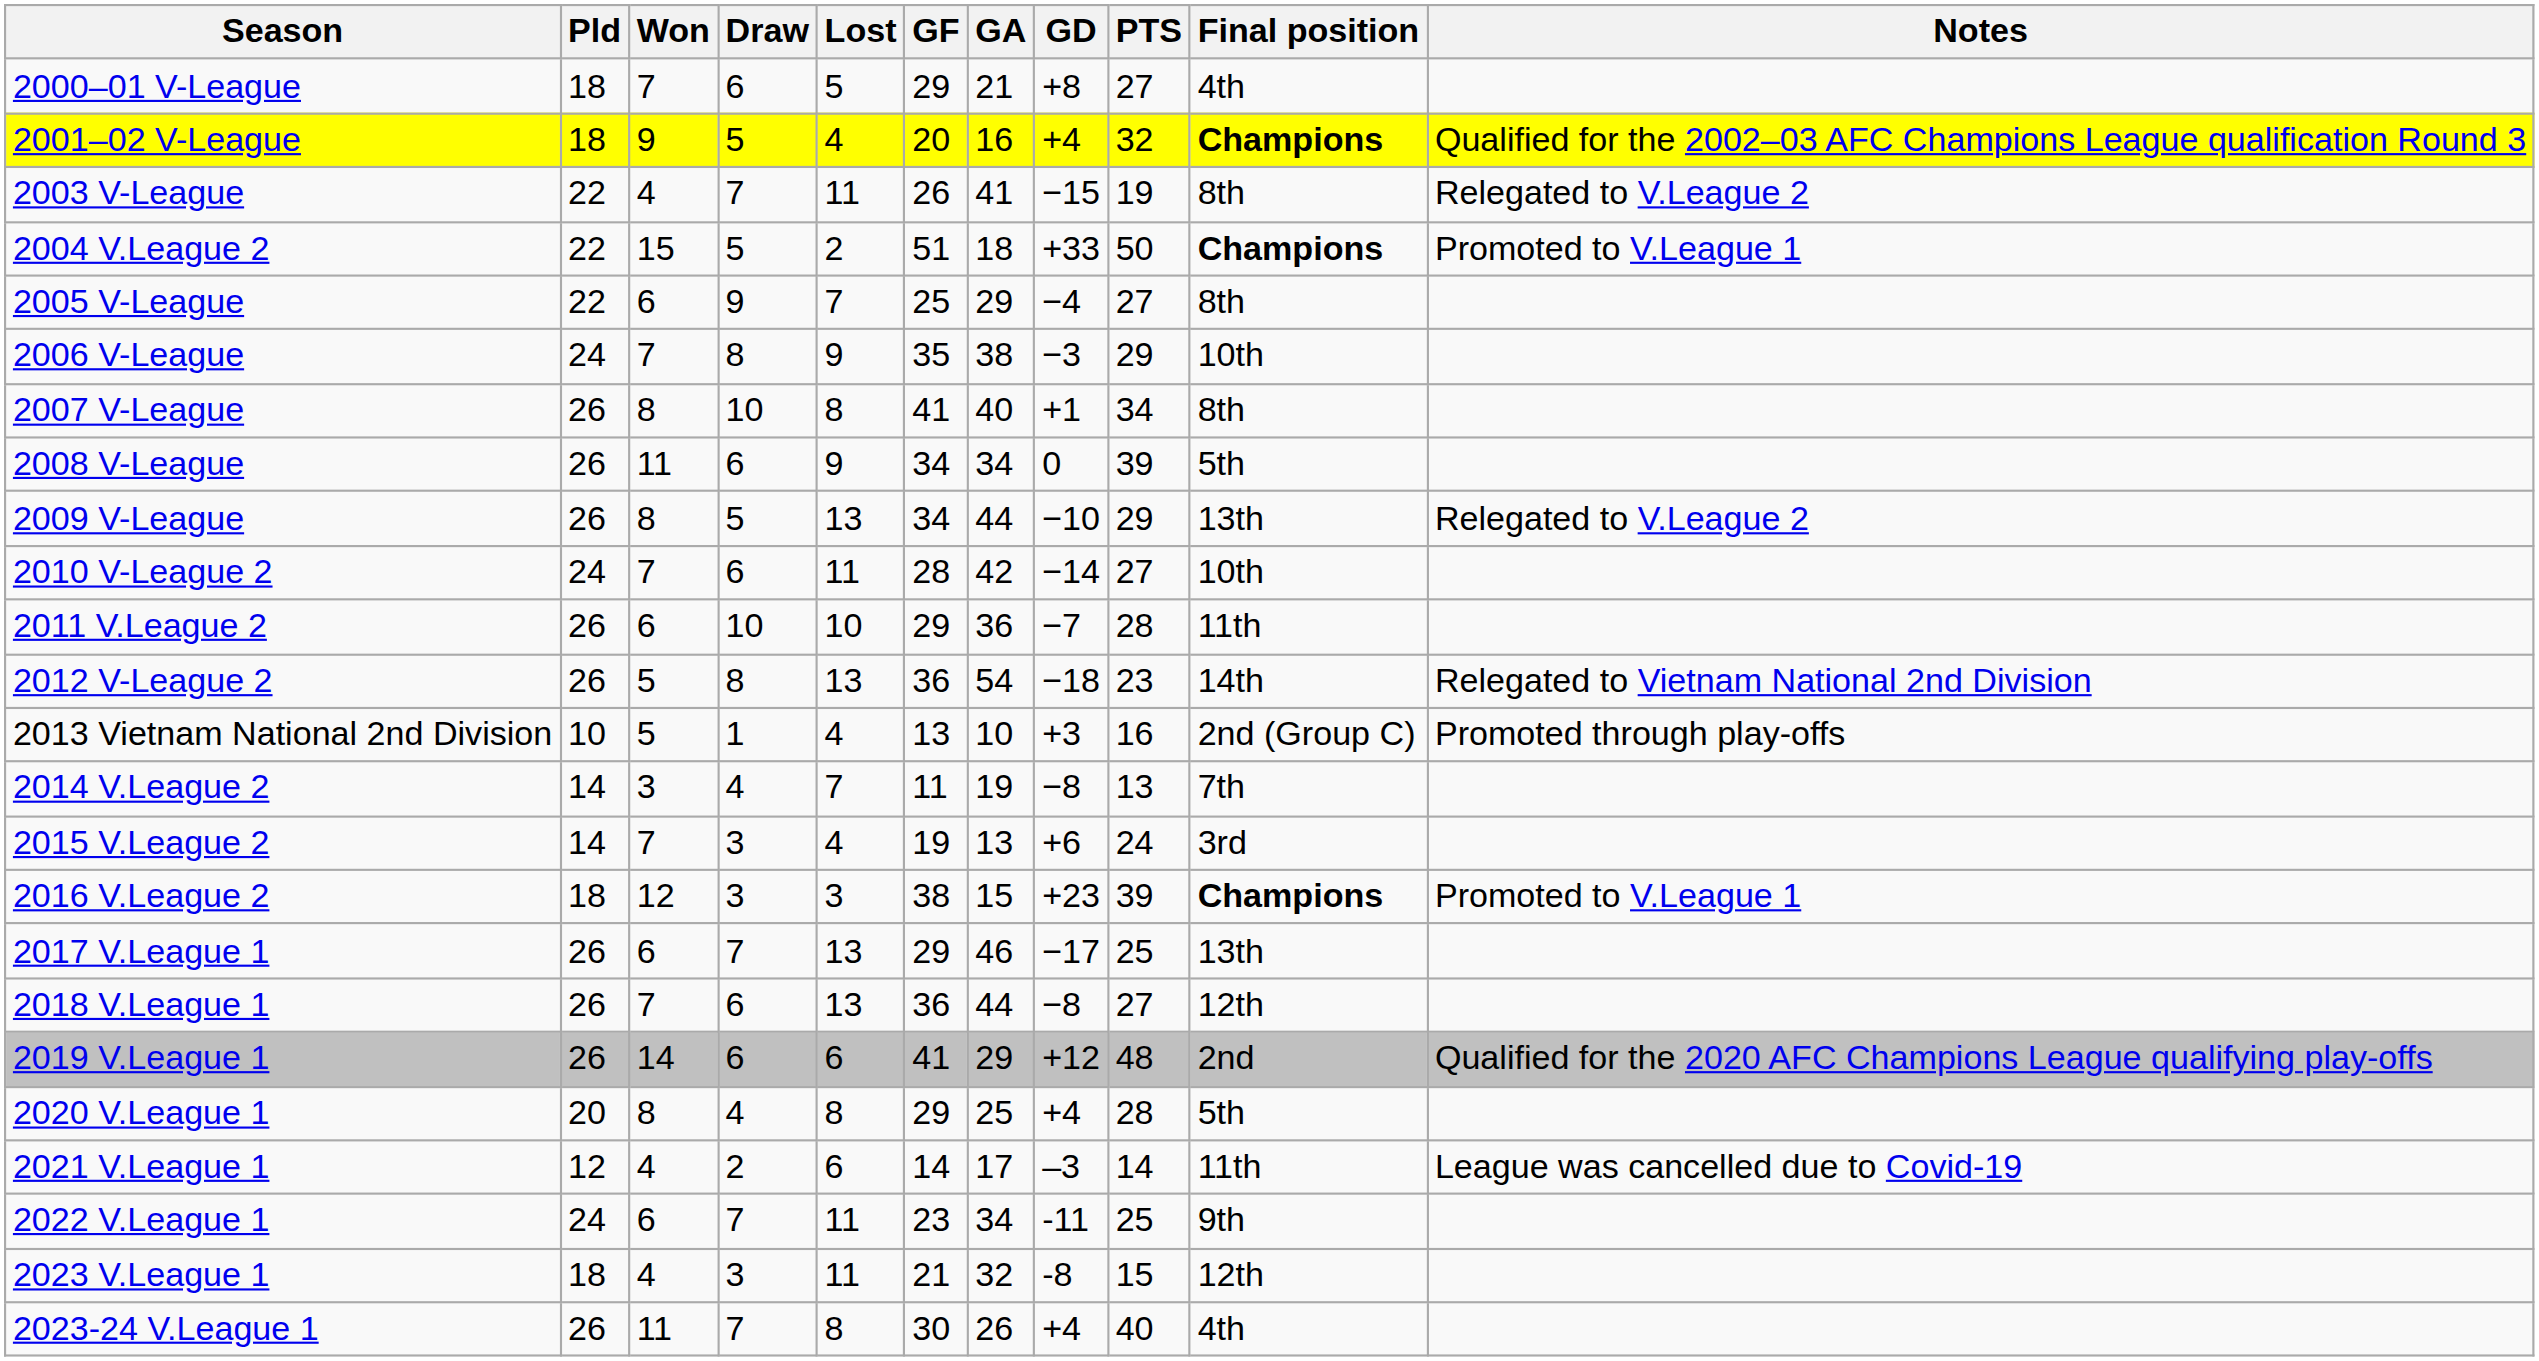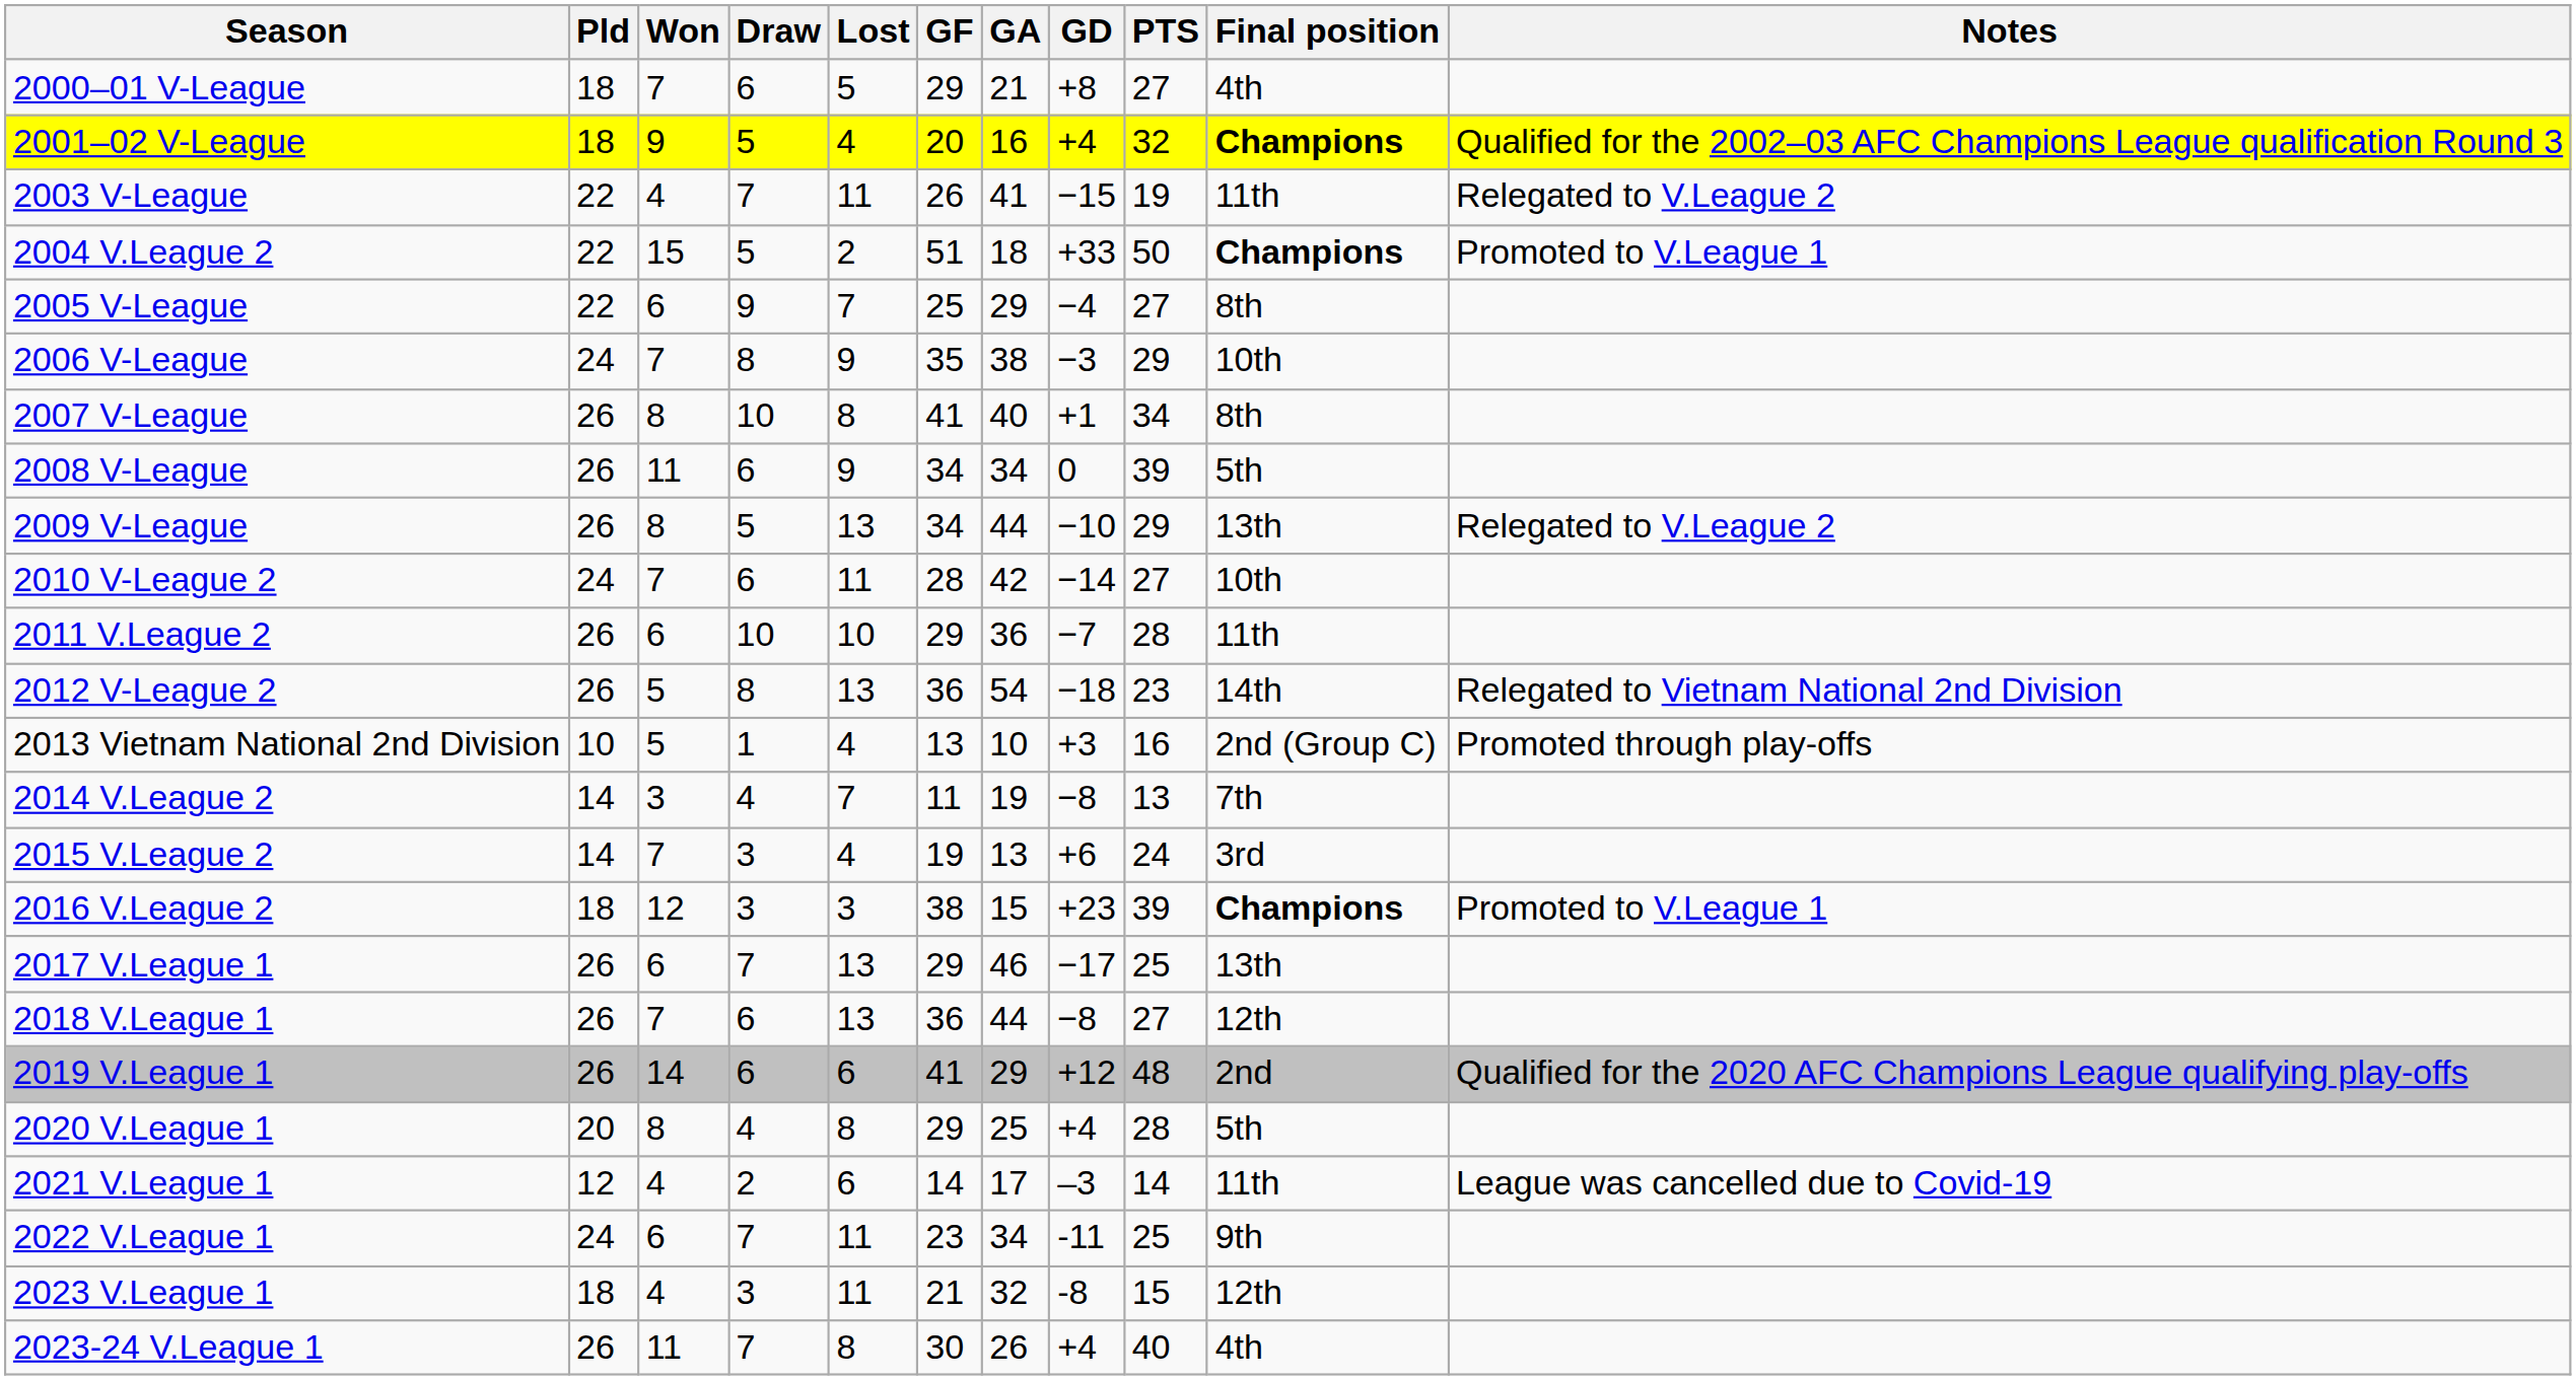 <table class="wikitable">
 <tr>
 <th>Season</th>
 <th>Pld</th>
 <th>Won</th>
 <th>Draw</th>
 <th>Lost</th>
 <th>GF</th>
 <th>GA</th>
 <th>GD</th>
 <th>PTS</th>
 <th>Final position</th>
 <th>Notes</th>
 </tr>
 <tr>
 <td><a href='#'>2000–01 V-League</a></td>
 <td>18</td>
 <td>7</td>
 <td>6</td>
 <td>5</td>
 <td>29</td>
 <td>21</td>
 <td>+8</td>
 <td>27</td>
 <td>4th</td>
 <td></td>
 </tr>
 <tr bgcolor="FFFF00" |>
 <td><a href='#'>2001–02 V-League</a></td>
 <td>18</td>
 <td>9</td>
 <td>5</td>
 <td>4</td>
 <td>20</td>
 <td>16</td>
 <td>+4</td>
 <td>32</td>
 <td><strong>Champions</strong></td>
 <td>Qualified for the <a href='#'>2002–03 AFC Champions League qualification Round 3</a></td>
 </tr>
 <tr>
 <td><a href='#'>2003 V-League</a></td>
 <td>22</td>
 <td>4</td>
 <td>7</td>
 <td>11</td>
 <td>26</td>
 <td>41</td>
 <td>−15</td>
 <td>19</td>
-<td>8th</td>
+<td>11th</td>
 <td>Relegated to <a href='#'>V.League 2</a></td>
 </tr>
 <tr>
 <td><a href='#'>2004 V.League 2</a></td>
 <td>22</td>
 <td>15</td>
 <td>5</td>
 <td>2</td>
 <td>51</td>
 <td>18</td>
 <td>+33</td>
 <td>50</td>
 <td><strong>Champions</strong></td>
 <td>Promoted to <a href='#'>V.League 1</a></td>
 </tr>
 <tr>
 <td><a href='#'>2005 V-League</a></td>
 <td>22</td>
 <td>6</td>
 <td>9</td>
 <td>7</td>
 <td>25</td>
 <td>29</td>
 <td>−4</td>
 <td>27</td>
 <td>8th</td>
 <td></td>
 </tr>
 <tr>
 <td><a href='#'>2006 V-League</a></td>
 <td>24</td>
 <td>7</td>
 <td>8</td>
 <td>9</td>
 <td>35</td>
 <td>38</td>
 <td>−3</td>
 <td>29</td>
 <td>10th</td>
 <td></td>
 </tr>
 <tr>
 <td><a href='#'>2007 V-League</a></td>
 <td>26</td>
 <td>8</td>
 <td>10</td>
 <td>8</td>
 <td>41</td>
 <td>40</td>
 <td>+1</td>
 <td>34</td>
 <td>8th</td>
 <td></td>
 </tr>
 <tr>
 <td><a href='#'>2008 V-League</a></td>
 <td>26</td>
 <td>11</td>
 <td>6</td>
 <td>9</td>
 <td>34</td>
 <td>34</td>
 <td>0</td>
 <td>39</td>
 <td>5th</td>
 <td></td>
 </tr>
 <tr>
 <td><a href='#'>2009 V-League</a></td>
 <td>26</td>
 <td>8</td>
 <td>5</td>
 <td>13</td>
 <td>34</td>
 <td>44</td>
 <td>−10</td>
 <td>29</td>
 <td>13th</td>
 <td>Relegated to <a href='#'>V.League 2</a></td>
 </tr>
 <tr>
 <td><a href='#'>2010 V-League 2</a></td>
 <td>24</td>
 <td>7</td>
 <td>6</td>
 <td>11</td>
 <td>28</td>
 <td>42</td>
 <td>−14</td>
 <td>27</td>
 <td>10th</td>
 <td></td>
 </tr>
 <tr>
 <td><a href='#'>2011 V.League 2</a></td>
 <td>26</td>
 <td>6</td>
 <td>10</td>
 <td>10</td>
 <td>29</td>
 <td>36</td>
 <td>−7</td>
 <td>28</td>
 <td>11th</td>
 <td></td>
 </tr>
 <tr>
 <td><a href='#'>2012 V-League 2</a></td>
 <td>26</td>
 <td>5</td>
 <td>8</td>
 <td>13</td>
 <td>36</td>
 <td>54</td>
 <td>−18</td>
 <td>23</td>
 <td>14th</td>
 <td>Relegated to <a href='#'>Vietnam National 2nd Division</a></td>
 </tr>
 <tr>
 <td>2013 Vietnam National 2nd Division</td>
 <td>10</td>
 <td>5</td>
 <td>1</td>
 <td>4</td>
 <td>13</td>
 <td>10</td>
 <td>+3</td>
 <td>16</td>
 <td>2nd (Group C)</td>
 <td>Promoted through play-offs</td>
 </tr>
 <tr>
 <td><a href='#'>2014 V.League 2</a></td>
 <td>14</td>
 <td>3</td>
 <td>4</td>
 <td>7</td>
 <td>11</td>
 <td>19</td>
 <td>−8</td>
 <td>13</td>
 <td>7th</td>
 <td></td>
 </tr>
 <tr>
 <td><a href='#'>2015 V.League 2</a></td>
 <td>14</td>
 <td>7</td>
 <td>3</td>
 <td>4</td>
 <td>19</td>
 <td>13</td>
 <td>+6</td>
 <td>24</td>
 <td>3rd</td>
 <td></td>
 </tr>
 <tr>
 <td><a href='#'>2016 V.League 2</a></td>
 <td>18</td>
 <td>12</td>
 <td>3</td>
 <td>3</td>
 <td>38</td>
 <td>15</td>
 <td>+23</td>
 <td>39</td>
 <td><strong>Champions</strong></td>
 <td>Promoted to <a href='#'>V.League 1</a></td>
 </tr>
 <tr>
 <td><a href='#'>2017 V.League 1</a></td>
 <td>26</td>
 <td>6</td>
 <td>7</td>
 <td>13</td>
 <td>29</td>
 <td>46</td>
 <td>−17</td>
 <td>25</td>
 <td>13th</td>
 <td></td>
 </tr>
 <tr>
 <td><a href='#'>2018 V.League 1</a></td>
 <td>26</td>
 <td>7</td>
 <td>6</td>
 <td>13</td>
 <td>36</td>
 <td>44</td>
 <td>−8</td>
 <td>27</td>
 <td>12th</td>
 <td></td>
 </tr>
 <tr style="background-color:Silver;">
 <td><a href='#'>2019 V.League 1</a></td>
 <td>26</td>
 <td>14</td>
 <td>6</td>
 <td>6</td>
 <td>41</td>
 <td>29</td>
 <td>+12</td>
 <td>48</td>
 <td>2nd</td>
 <td>Qualified for the <a href='#'>2020 AFC Champions League qualifying play-offs</a></td>
 </tr>
 <tr>
 <td><a href='#'>2020 V.League 1</a></td>
 <td>20</td>
 <td>8</td>
 <td>4</td>
 <td>8</td>
 <td>29</td>
 <td>25</td>
 <td>+4</td>
 <td>28</td>
 <td>5th</td>
 <td></td>
 </tr>
 <tr>
 <td><a href='#'>2021 V.League 1</a></td>
 <td>12</td>
 <td>4</td>
 <td>2</td>
 <td>6</td>
 <td>14</td>
 <td>17</td>
 <td>–3</td>
 <td>14</td>
 <td>11th</td>
 <td>League was cancelled due to <a href='#'>Covid-19</a></td>
 </tr>
 <tr>
 <td><a href='#'>2022 V.League 1</a></td>
 <td>24</td>
 <td>6</td>
 <td>7</td>
 <td>11</td>
 <td>23</td>
 <td>34</td>
 <td>-11</td>
 <td>25</td>
 <td>9th</td>
 <td></td>
 </tr>
 <tr>
 <td><a href='#'>2023 V.League 1</a></td>
 <td>18</td>
 <td>4</td>
 <td>3</td>
 <td>11</td>
 <td>21</td>
 <td>32</td>
 <td>-8</td>
 <td>15</td>
 <td>12th</td>
 <td></td>
 </tr>
 <tr>
 <td><a href='#'>2023-24 V.League 1</a></td>
 <td>26</td>
 <td>11</td>
 <td>7</td>
 <td>8</td>
 <td>30</td>
 <td>26</td>
 <td>+4</td>
 <td>40</td>
 <td>4th</td>
 <td></td>
 </tr>
 </table>
